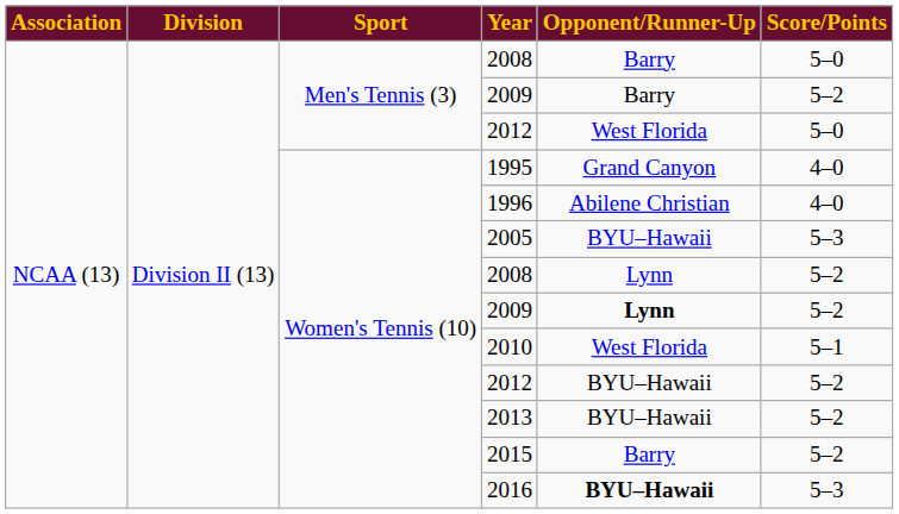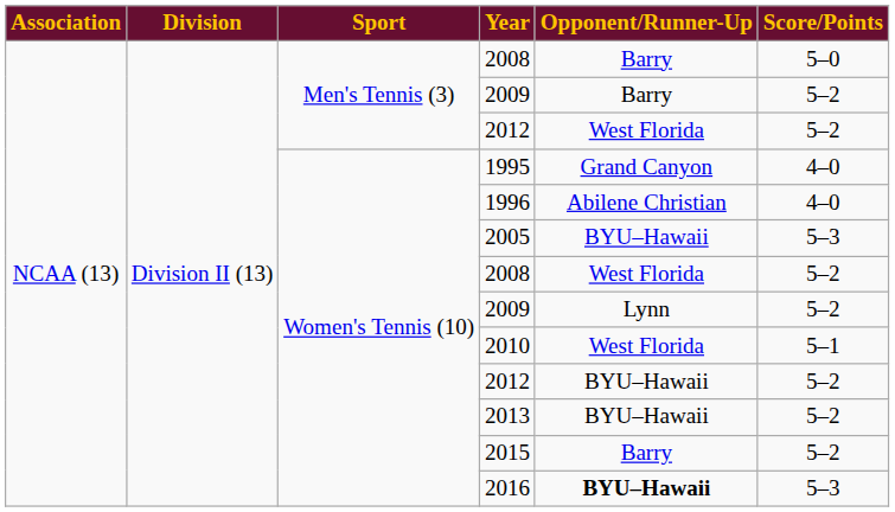 <table class="wikitable">
 <tr>
 <th style="background:#660E31; color:#FFC400;">Association</th>
 <th style="background:#660E31; color:#FFC400;">Division</th>
 <th style="background:#660E31; color:#FFC400;">Sport</th>
 <th style="background:#660E31; color:#FFC400;">Year</th>
 <th style="background:#660E31; color:#FFC400;">Opponent/Runner-Up</th>
 <th style="background:#660E31; color:#FFC400;">Score/Points</th>
 </tr>
 <tr align="center">
 <td rowspan="13"><a href='#'>NCAA</a> (13)</td>
 <td rowspan="13"><a href='#'>Division II</a> (13)</td>
 <td rowspan="3"><a href='#'>Men's Tennis</a> (3)</td>
 <td>2008</td>
 <td><a href='#'>Barry</a></td>
 <td>5–0</td>
 </tr>
 <tr align="center">
 <td>2009</td>
 <td>Barry</td>
 <td>5–2</td>
 </tr>
 <tr align="center">
 <td>2012</td>
 <td><a href='#'>West Florida</a></td>
-<td>5–0</td>
+<td>5–2</td>
 </tr>
 <tr align="center">
 <td rowspan="10"><a href='#'>Women's Tennis</a> (10)</td>
 <td>1995</td>
 <td><a href='#'>Grand Canyon</a></td>
 <td>4–0</td>
 </tr>
 <tr align="center">
 <td>1996</td>
 <td><a href='#'>Abilene Christian</a></td>
 <td>4–0</td>
 </tr>
 <tr align="center">
 <td>2005</td>
 <td><a href='#'>BYU–Hawaii</a></td>
 <td>5–3</td>
 </tr>
 <tr align="center">
 <td>2008</td>
-<td><a href='#'>Lynn</a></td>
+<td><a href='#'>West Florida</a></td>
 <td>5–2</td>
 </tr>
 <tr align="center">
 <td>2009</td>
-<td><strong>Lynn</strong></td>
+<td>Lynn</td>
 <td>5–2</td>
 </tr>
 <tr align="center">
 <td>2010</td>
 <td><a href='#'>West Florida</a></td>
 <td>5–1</td>
 </tr>
 <tr align="center">
 <td>2012</td>
 <td>BYU–Hawaii</td>
 <td>5–2</td>
 </tr>
 <tr align="center">
 <td>2013</td>
 <td>BYU–Hawaii</td>
 <td>5–2</td>
 </tr>
 <tr align="center">
 <td>2015</td>
 <td><a href='#'>Barry</a></td>
 <td>5–2</td>
 </tr>
 <tr align="center">
 <td>2016</td>
 <td><strong>BYU–Hawaii</strong></td>
 <td>5–3</td>
 </tr>
 </table>
